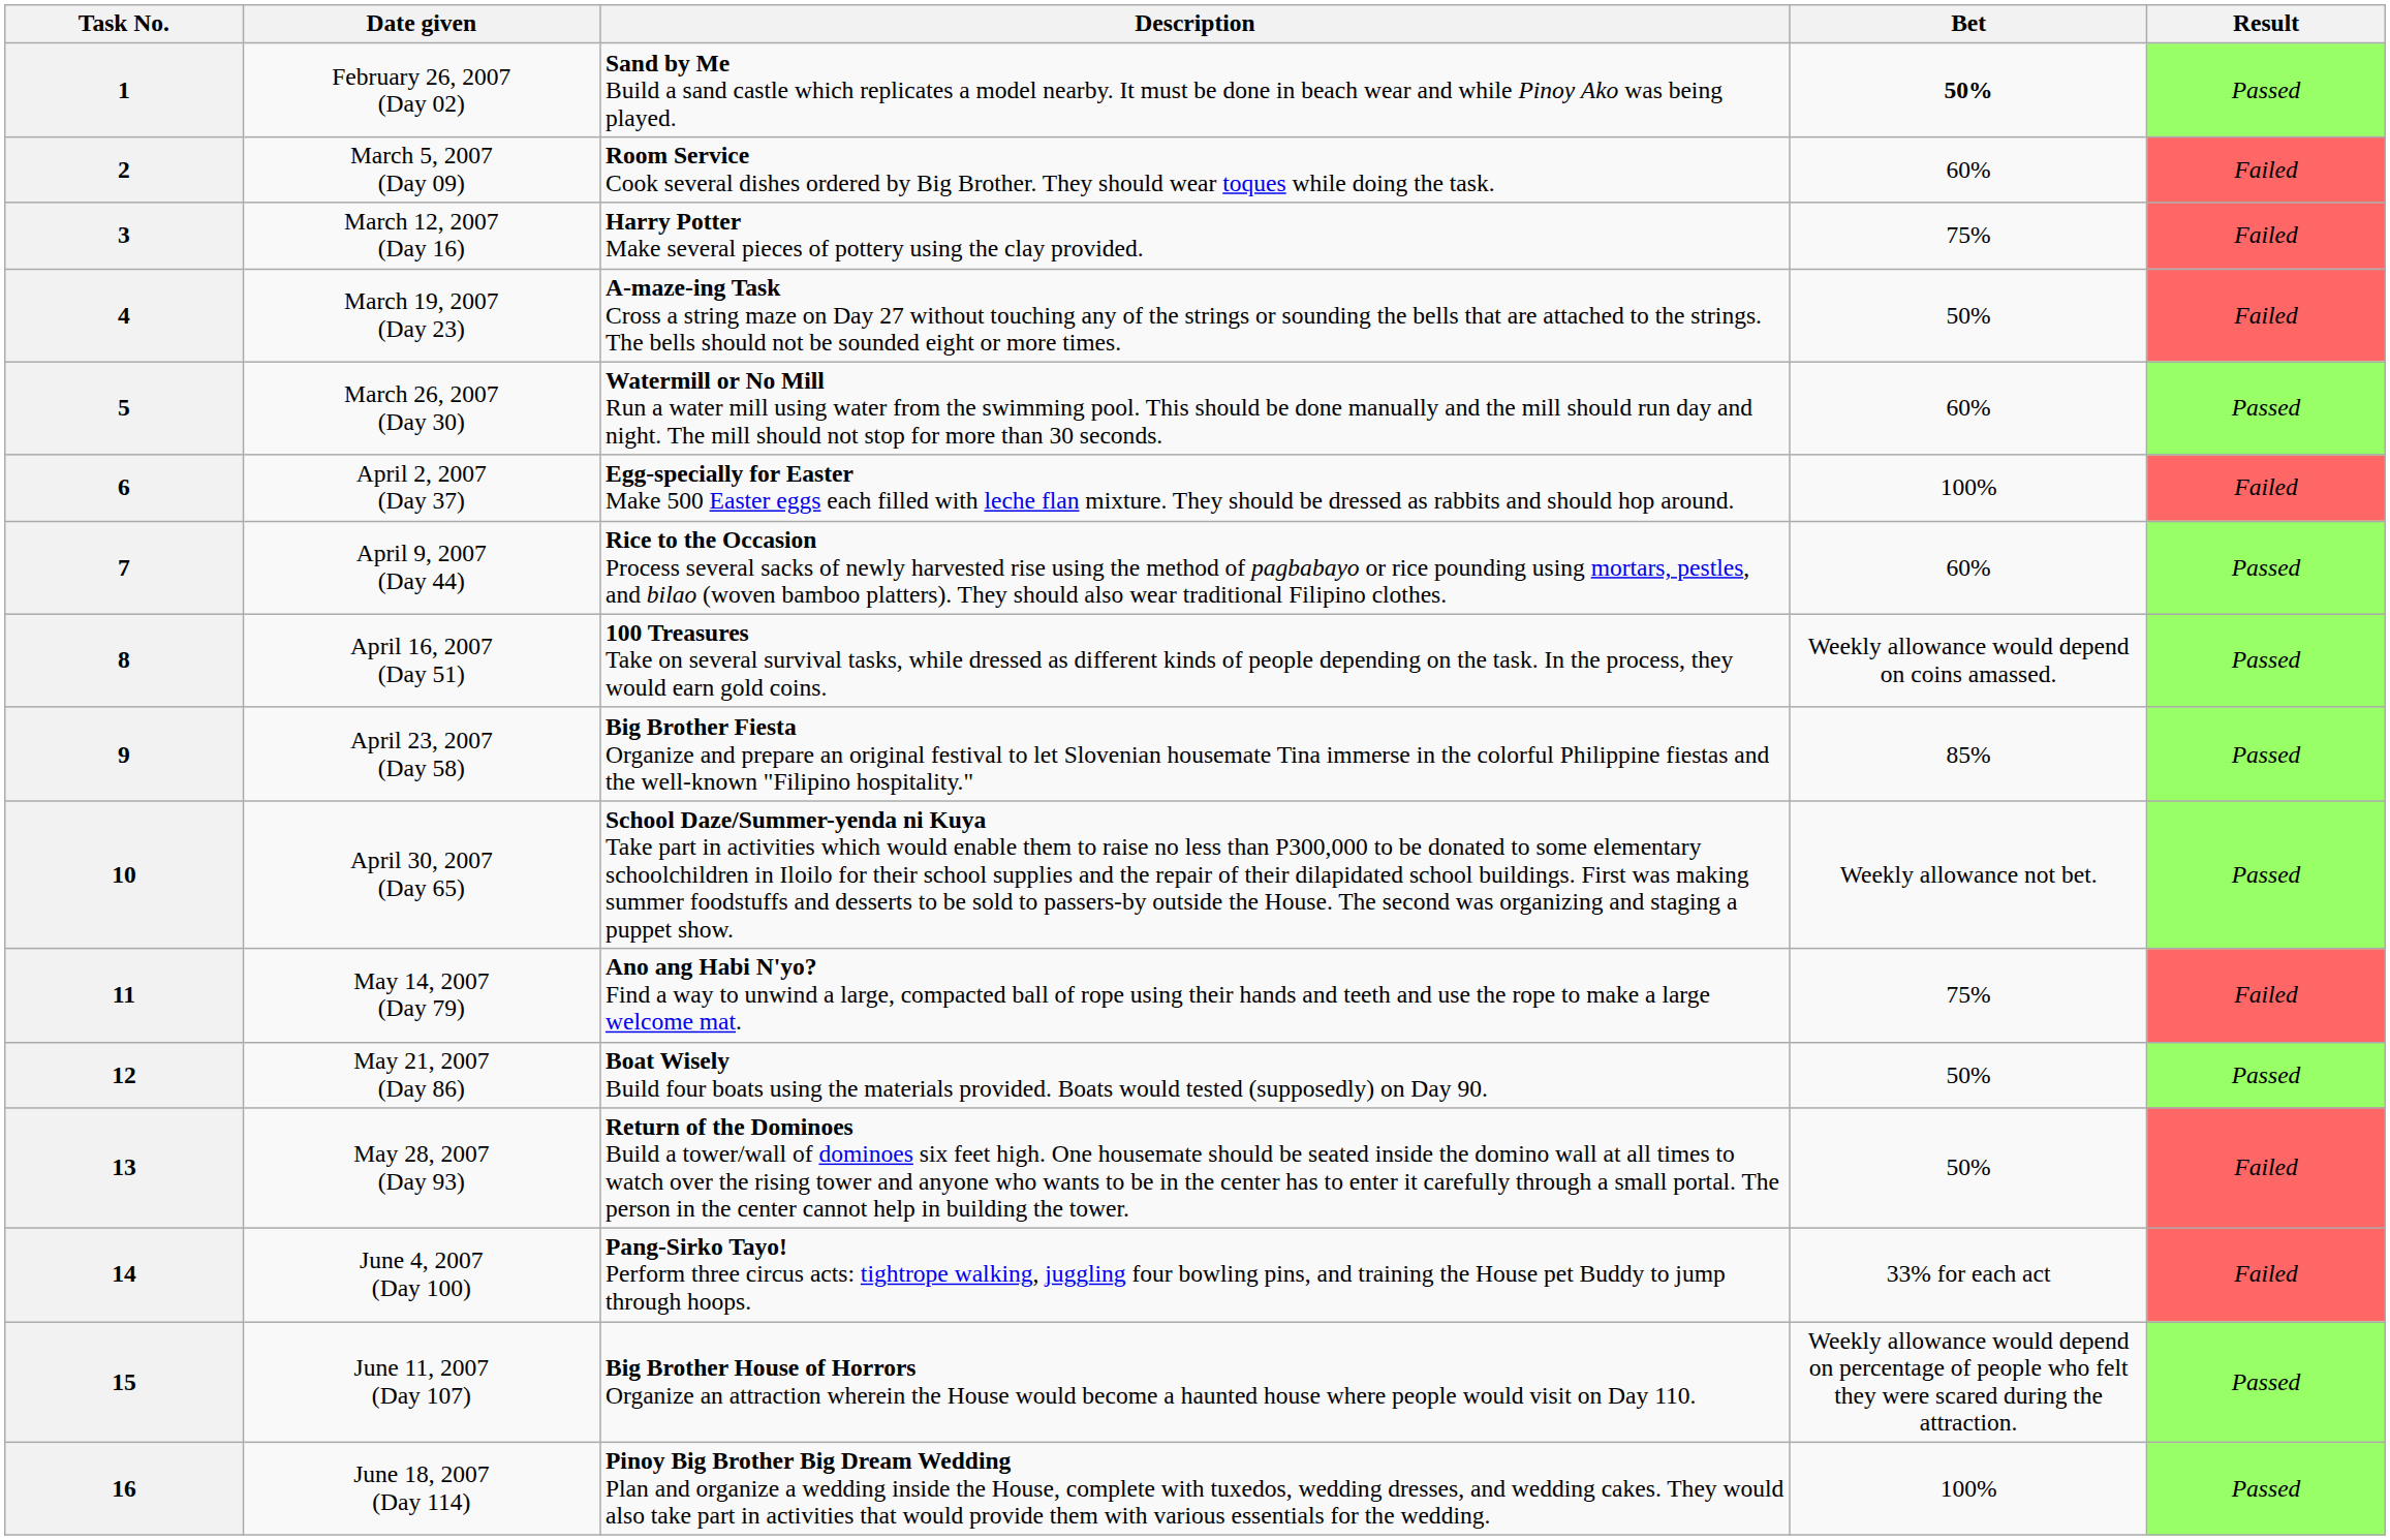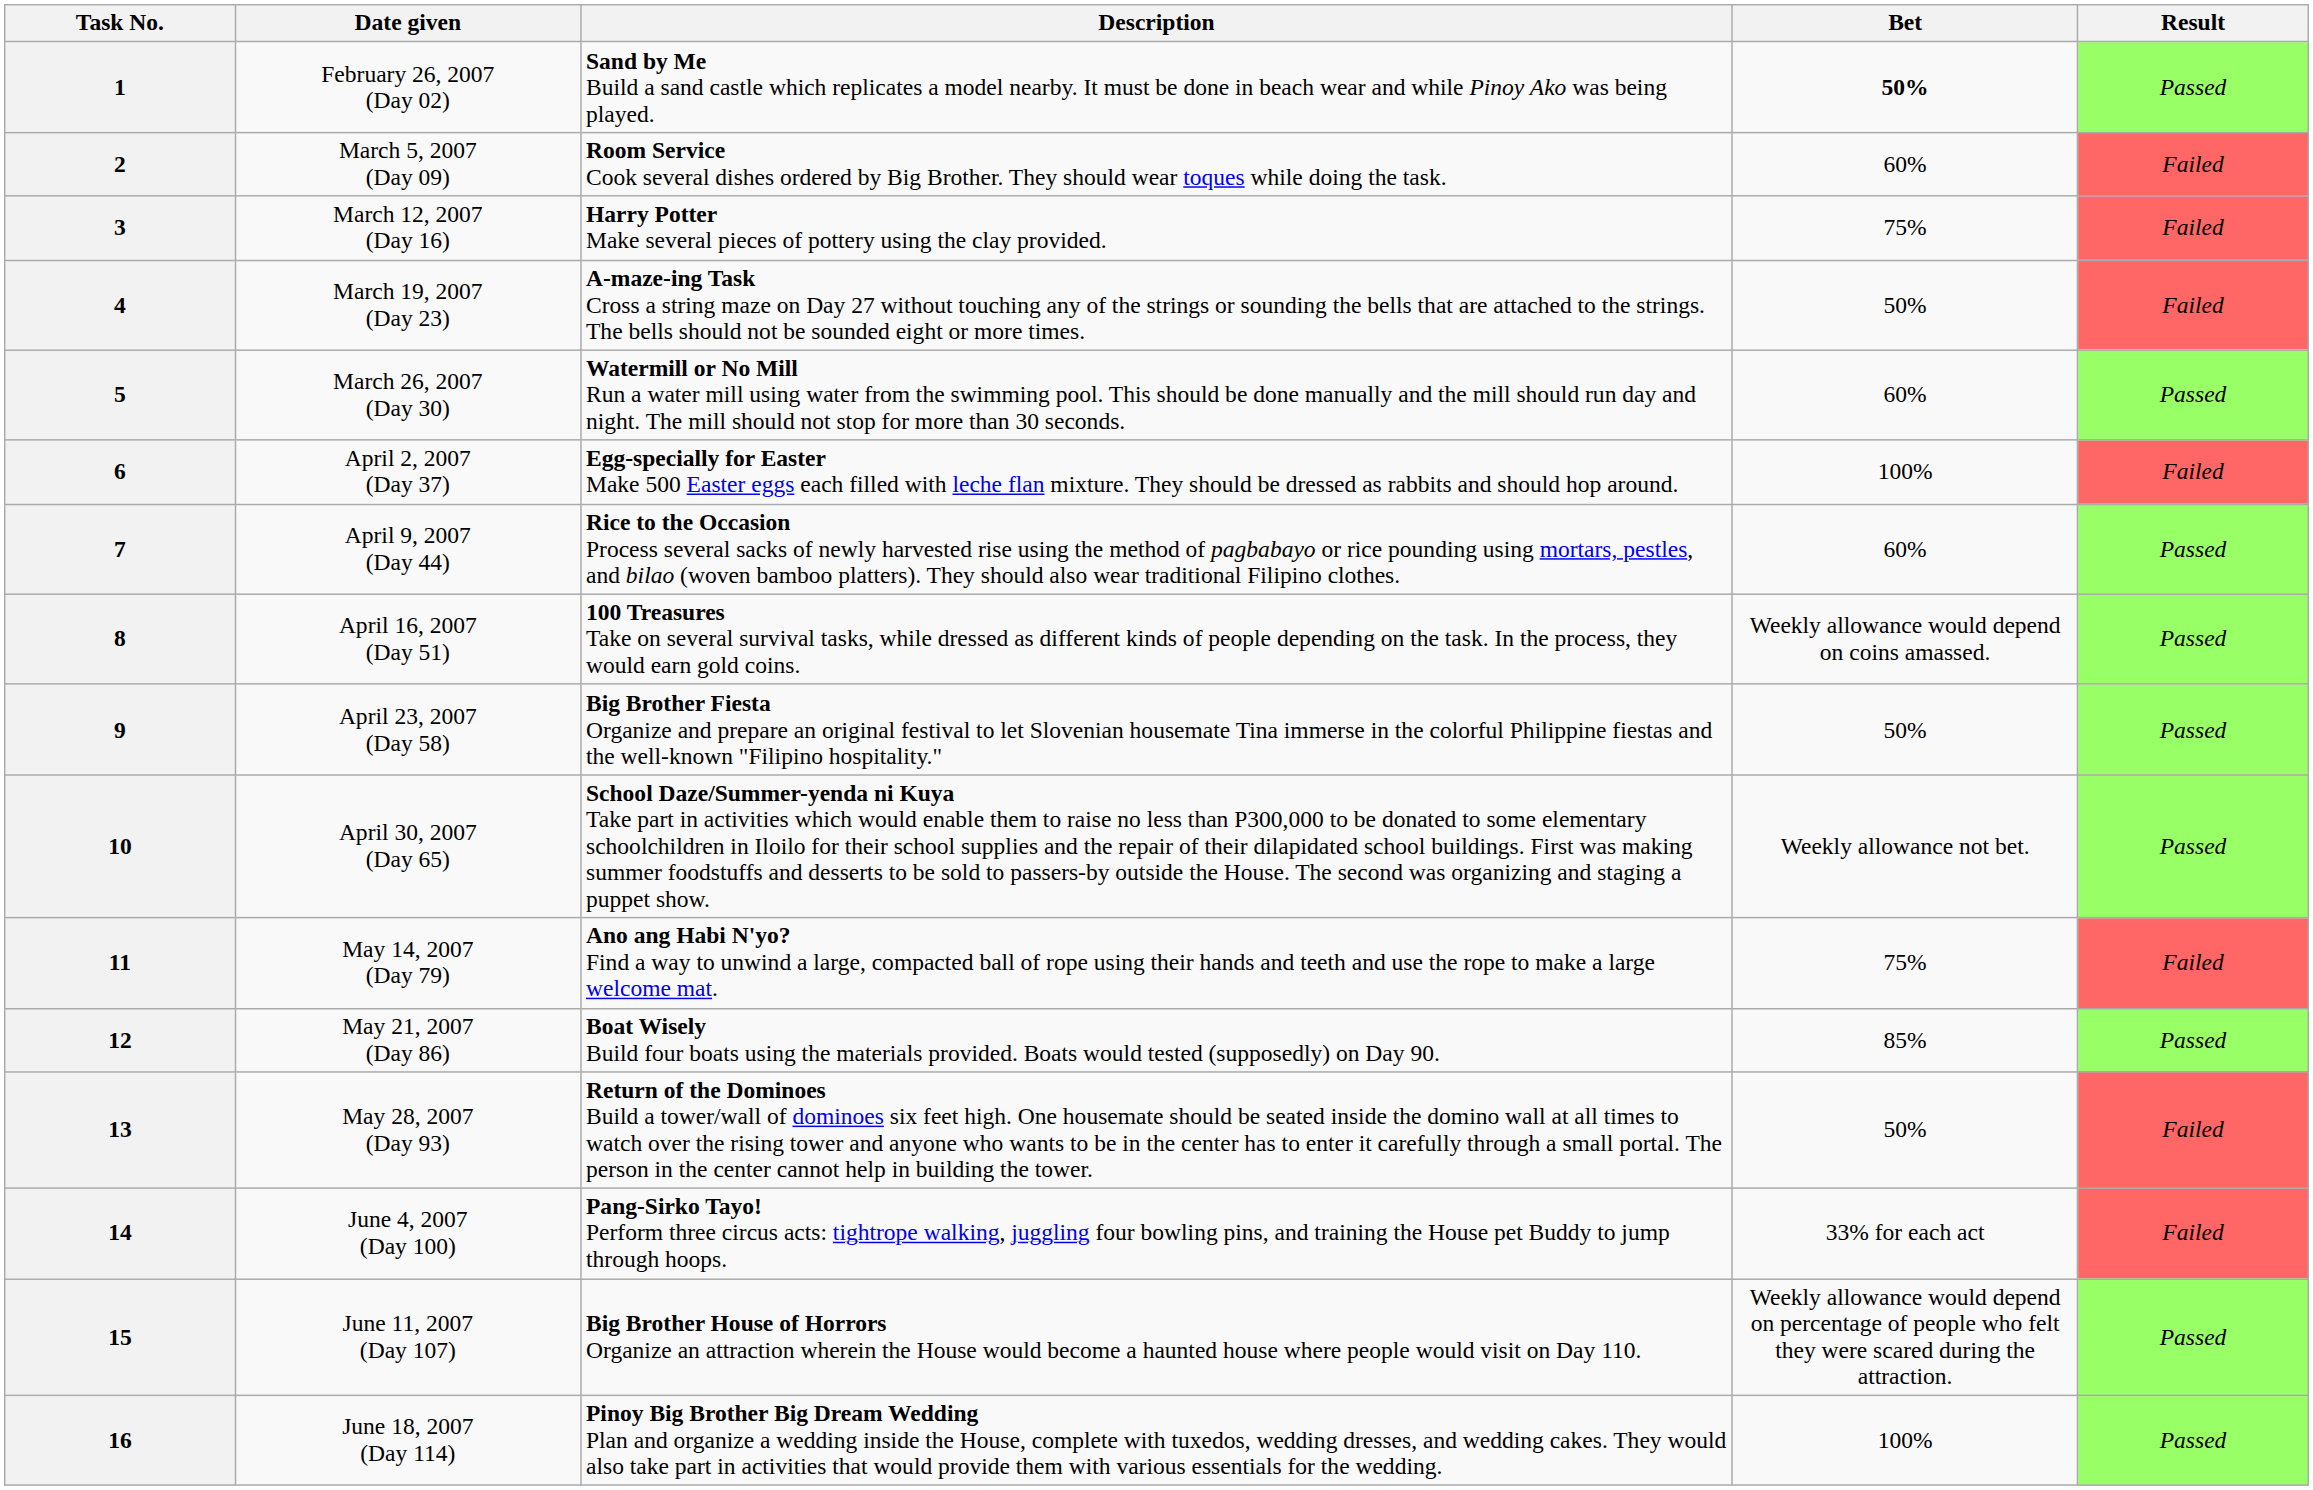 <table class="wikitable">
 <tr>
 <th style="width: 10%;">Task No.</th>
 <th style="width: 15%;">Date given</th>
 <th style="width: 50%;">Description</th>
 <th style="width: 15%;">Bet</th>
 <th style="width: 10%;">Result</th>
 </tr>
 <tr>
 <th>1</th>
 <td align="center">February 26, 2007<br>(Day 02)</td>
 <td><strong>Sand by Me</strong><br>Build a sand castle which replicates a model nearby. It must be done in beach wear and while <em>Pinoy Ako</em> was being played.</td>
 <td align="center"><strong>50%</strong></td>
 <td align="center" bgcolor="#9F6"><em>Passed</em></td>
 </tr>
 <tr>
 <th>2</th>
 <td align="center">March 5, 2007<br>(Day 09)</td>
 <td><strong>Room Service</strong><br>Cook several dishes ordered by Big Brother. They should wear <a href='#'>toques</a> while doing the task.</td>
 <td align="center">60%</td>
 <td align="center" bgcolor="#FF6666"><em>Failed</em></td>
 </tr>
 <tr>
 <th>3</th>
 <td align="center">March 12, 2007<br>(Day 16)</td>
 <td><strong>Harry Potter</strong><br>Make several pieces of pottery using the clay provided.</td>
 <td align="center">75%</td>
 <td align="center" bgcolor="#FF6666"><em>Failed</em></td>
 </tr>
 <tr>
 <th>4</th>
 <td align="center">March 19, 2007<br>(Day 23)</td>
 <td><strong>A-maze-ing Task</strong><br>Cross a string maze on Day 27 without touching any of the strings or sounding the bells that are attached to the strings. The bells should not be sounded eight or more times.</td>
 <td align="center">50%</td>
 <td align="center" bgcolor="#FF6666"><em>Failed</em></td>
 </tr>
 <tr>
 <th>5</th>
 <td align="center">March 26, 2007<br>(Day 30)</td>
 <td><strong>Watermill or No Mill</strong><br>Run a water mill using water from the swimming pool. This should be done manually and the mill should run day and night. The mill should not stop for more than 30 seconds.</td>
 <td align="center">60%</td>
 <td align="center" bgcolor="#9F6"><em>Passed</em></td>
 </tr>
 <tr>
 <th>6</th>
 <td align="center">April 2, 2007<br>(Day 37)</td>
 <td><strong>Egg-specially for Easter</strong><br>Make 500 <a href='#'>Easter eggs</a> each filled with <a href='#'>leche flan</a> mixture. They should be dressed as rabbits and should hop around.</td>
 <td align="center">100%</td>
 <td align="center" bgcolor="#FF6666"><em>Failed</em></td>
 </tr>
 <tr>
 <th>7</th>
 <td align="center">April 9, 2007<br>(Day 44)</td>
 <td><strong>Rice to the Occasion</strong><br>Process several sacks of newly harvested rise using the method of <em>pagbabayo</em> or rice pounding using <a href='#'>mortars, pestles</a>, and <em>bilao</em> (woven bamboo platters). They should also wear traditional Filipino clothes.</td>
 <td align="center">60%</td>
 <td align="center" bgcolor="#9F6"><em>Passed</em></td>
 </tr>
 <tr>
 <th>8</th>
 <td align="center">April 16, 2007<br>(Day 51)</td>
 <td><strong>100 Treasures</strong><br>Take on several survival tasks, while dressed as different kinds of people depending on the task. In the process, they would earn gold coins.</td>
 <td align="center">Weekly allowance would depend on coins amassed.</td>
 <td align="center" bgcolor="#9F6"><em>Passed</em></td>
 </tr>
 <tr>
 <th>9</th>
 <td align="center">April 23, 2007<br>(Day 58)</td>
 <td><strong>Big Brother Fiesta</strong><br>Organize and prepare an original festival to let Slovenian housemate Tina immerse in the colorful Philippine fiestas and the well-known "Filipino hospitality."</td>
-<td align="center">85%</td>
+<td align="center">50%</td>
 <td align="center" bgcolor="#9F6"><em>Passed</em></td>
 </tr>
 <tr>
 <th>10</th>
 <td align="center">April 30, 2007<br>(Day 65)</td>
 <td><strong>School Daze/Summer-yenda ni Kuya</strong><br>Take part in activities which would enable them to raise no less than P300,000 to be donated to some elementary schoolchildren in Iloilo for their school supplies and the repair of their dilapidated school buildings. First was making summer foodstuffs and desserts to be sold to passers-by outside the House. The second was organizing and staging a puppet show.</td>
 <td align="center">Weekly allowance not bet.</td>
 <td align="center" bgcolor="#9F6"><em>Passed</em></td>
 </tr>
 <tr>
 <th>11</th>
 <td align="center">May 14, 2007<br>(Day 79)</td>
 <td><strong>Ano ang Habi N'yo?</strong><br>Find a way to unwind a large, compacted ball of rope using their hands and teeth and use the rope to make a large <a href='#'>welcome mat</a>.</td>
 <td align="center">75%</td>
 <td align="center" bgcolor="#FF6666"><em>Failed</em></td>
 </tr>
 <tr>
 <th>12</th>
 <td align="center">May 21, 2007<br>(Day 86)</td>
 <td><strong>Boat Wisely</strong><br>Build four boats using the materials provided. Boats would tested (supposedly) on Day 90.</td>
-<td align="center">50%</td>
+<td align="center">85%</td>
 <td align="center" bgcolor="#9F6"><em>Passed</em></td>
 </tr>
 <tr>
 <th>13</th>
 <td align="center">May 28, 2007<br>(Day 93)</td>
 <td><strong>Return of the Dominoes</strong><br>Build a tower/wall of <a href='#'>dominoes</a> six feet high. One housemate should be seated inside the domino wall at all times to watch over the rising tower and anyone who wants to be in the center has to enter it carefully through a small portal. The person in the center cannot help in building the tower.</td>
 <td align="center">50%</td>
 <td align="center" bgcolor="#FF6666"><em>Failed</em></td>
 </tr>
 <tr>
 <th>14</th>
 <td align="center">June 4, 2007<br>(Day 100)</td>
 <td><strong>Pang-Sirko Tayo!</strong><br>Perform three circus acts: <a href='#'>tightrope walking</a>, <a href='#'>juggling</a> four bowling pins, and training the House pet Buddy to jump through hoops.</td>
 <td align="center">33% for each act</td>
 <td align="center" bgcolor="#FF6666"><em>Failed</em></td>
 </tr>
 <tr>
 <th>15</th>
 <td align="center">June 11, 2007<br>(Day 107)</td>
 <td><strong>Big Brother House of Horrors</strong><br>Organize an attraction wherein the House would become a haunted house where people would visit on Day 110.</td>
 <td align="center">Weekly allowance would depend on percentage of people who felt they were scared during the attraction.</td>
 <td align="center" bgcolor="#9F6"><em>Passed</em></td>
 </tr>
 <tr>
 <th>16</th>
 <td align="center">June 18, 2007<br>(Day 114)</td>
 <td><strong>Pinoy Big Brother Big Dream Wedding</strong><br>Plan and organize a wedding inside the House, complete with tuxedos, wedding dresses, and wedding cakes. They would also take part in activities that would provide them with various essentials for the wedding.</td>
 <td align="center">100%</td>
 <td align="center" bgcolor="#9F6"><em>Passed</em></td>
 </tr>
 </table>
